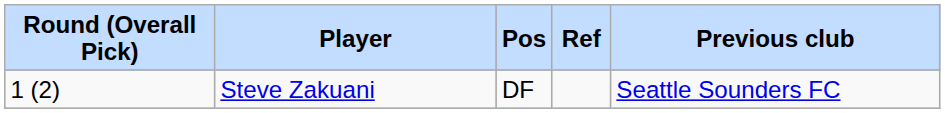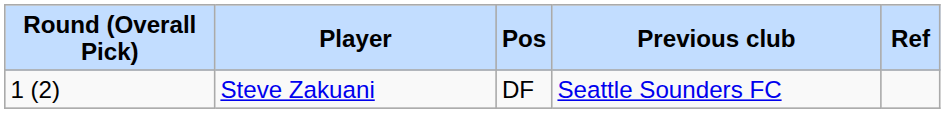 <table class="wikitable" style="text-align:left; font-size:95%;">
 <tr>
 <th style="background:#c2ddff; width:125px;">Round (Overall Pick)</th>
 <th style="background:#c2ddff; width:170px;">Player</th>
 <th style="background:#c2ddff; width:25px;">Pos</th>
+<th style="background:#c2ddff; width:200px;">Previous club</th>
 <th style="background:#c2ddff; width:30px;">Ref</th>
-<th style="background:#c2ddff; width:200px;">Previous club</th>
 </tr>
 <tr>
 <td>1 (2)</td>
 <td> <a href='#'>Steve Zakuani</a></td>
 <td>DF</td>
+<td><a href='#'>Seattle Sounders FC</a></td>
 <td></td>
-<td><a href='#'>Seattle Sounders FC</a></td>
 </tr>
 </table>
